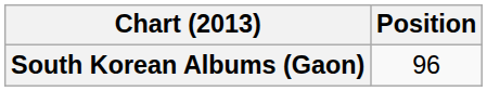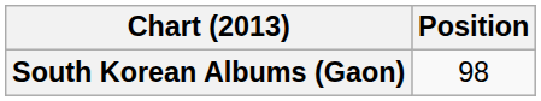 <table class="wikitable plainrowheaders">
 <tr>
 <th>Chart (2013)</th>
 <th>Position</th>
 </tr>
 <tr>
 <th scope="row">South Korean Albums (Gaon)</th>
-<td align=center>96</td>
+<td align=center>98</td>
 </tr>
 </table>
